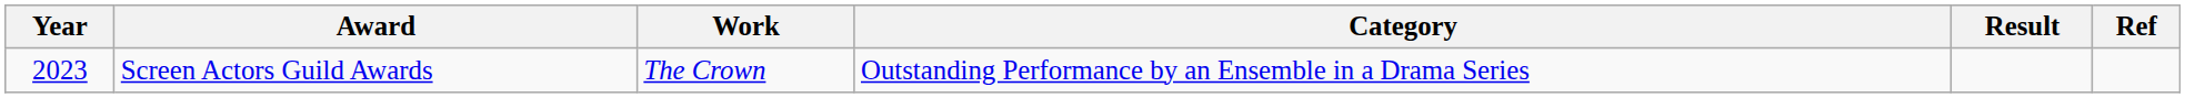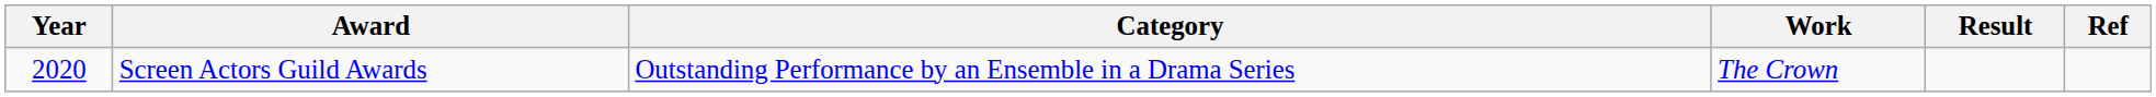 <table class="wikitable" width="100%">
 <tr>
 <th>Year</th>
 <th>Award</th>
+<th>Category</th>
 <th>Work</th>
-<th>Category</th>
 <th>Result</th>
 <th>Ref</th>
 </tr>
 <tr>
-<td align="center"><a href='#'>2023</a></td>
+<td align="center"><a href='#'>2020</a></td>
 <td><a href='#'>Screen Actors Guild Awards</a></td>
+<td><a href='#'>Outstanding Performance by an Ensemble in a Drama Series</a></td>
 <td><em><a href='#'>The Crown</a></em></td>
-<td><a href='#'>Outstanding Performance by an Ensemble in a Drama Series</a></td>
 <td></td>
 <td align="center"></td>
 </tr>
 </table>
